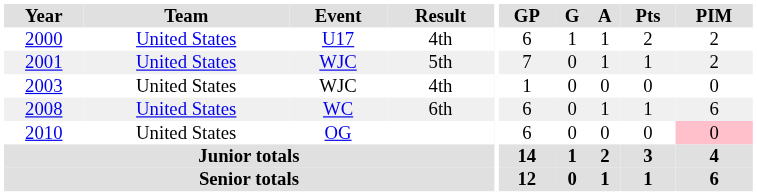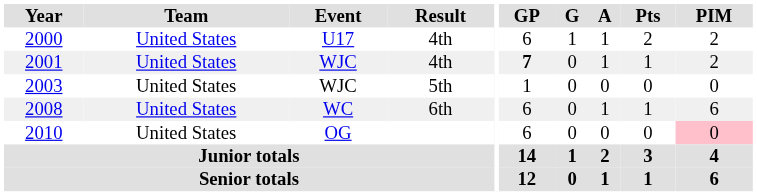 <table border="0" cellpadding="1" cellspacing="0" ID="Table3" style="text-align:center; width:40em">
 <tr ALIGN="center" bgcolor="#e0e0e0">
 <th>Year</th>
 <th>Team</th>
 <th>Event</th>
 <th>Result</th>
 <th rowspan="99" bgcolor="#ffffff"></th>
 <th>GP</th>
 <th>G</th>
 <th>A</th>
 <th>Pts</th>
 <th>PIM</th>
 </tr>
 <tr>
 <td><a href='#'>2000</a></td>
 <td><a href='#'>United States</a></td>
 <td><a href='#'>U17</a></td>
 <td>4th</td>
 <td>6</td>
 <td>1</td>
 <td>1</td>
 <td>2</td>
 <td>2</td>
 </tr>
 <tr bgcolor="#f0f0f0">
 <td><a href='#'>2001</a></td>
 <td><a href='#'>United States</a></td>
 <td><a href='#'>WJC</a></td>
-<td>5th</td>
-<td>7</td>
+<td>4th</td>
+<td><strong>7</strong></td>
 <td>0</td>
 <td>1</td>
 <td>1</td>
 <td>2</td>
 </tr>
 <tr>
 <td><a href='#'>2003</a></td>
 <td>United States</td>
 <td>WJC</td>
-<td>4th</td>
+<td>5th</td>
 <td>1</td>
 <td>0</td>
 <td>0</td>
 <td>0</td>
 <td>0</td>
 </tr>
 <tr bgcolor="#f0f0f0">
 <td><a href='#'>2008</a></td>
 <td><a href='#'>United States</a></td>
 <td><a href='#'>WC</a></td>
 <td>6th</td>
 <td>6</td>
 <td>0</td>
 <td>1</td>
 <td>1</td>
 <td>6</td>
 </tr>
 <tr>
 <td><a href='#'>2010</a></td>
 <td>United States</td>
 <td><a href='#'>OG</a></td>
 <td></td>
 <td>6</td>
 <td>0</td>
 <td>0</td>
 <td>0</td>
 <td style="background: pink;">0</td>
 </tr>
 <tr bgcolor="#e0e0e0">
 <th colspan="4">Junior totals</th>
 <th>14</th>
 <th>1</th>
 <th>2</th>
 <th>3</th>
 <th>4</th>
 </tr>
 <tr bgcolor="#e0e0e0">
 <th colspan=4>Senior totals</th>
 <th>12</th>
 <th>0</th>
 <th>1</th>
 <th>1</th>
 <th>6</th>
 </tr>
 </table>
